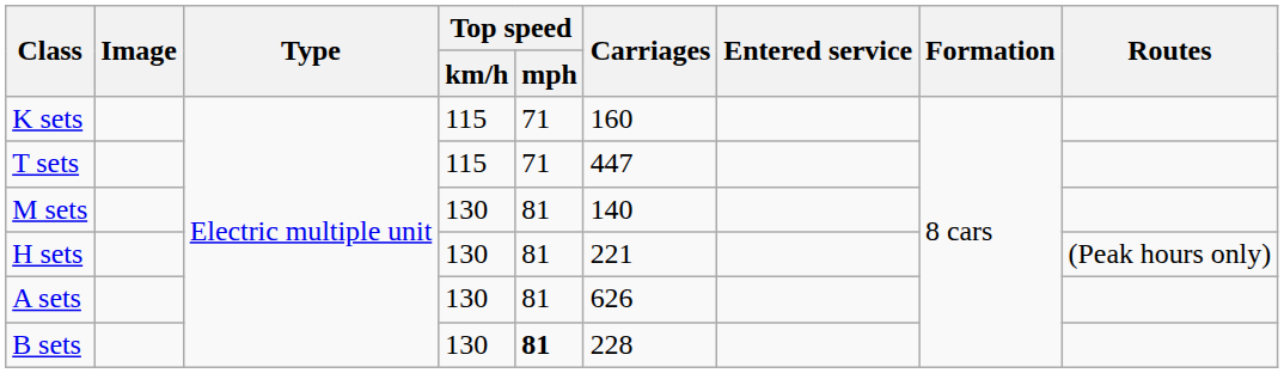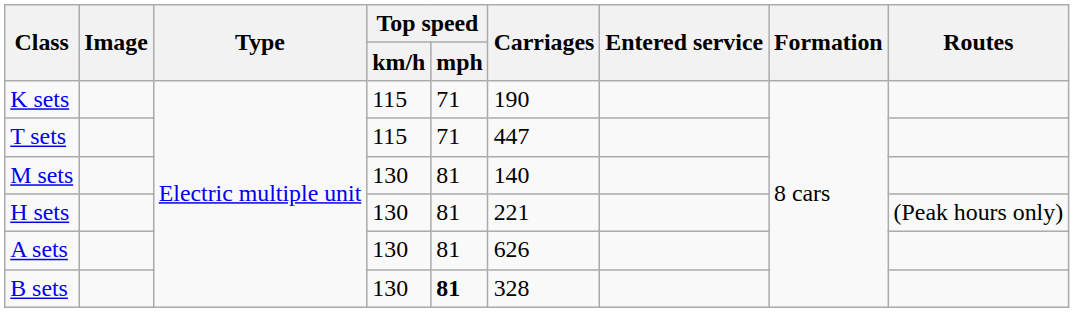 <table class="wikitable sortable">
 <tr>
 <th rowspan="2">Class</th>
 <th rowspan="2">Image</th>
 <th rowspan="2">Type</th>
 <th colspan="2">Top speed</th>
 <th rowspan="2">Carriages</th>
 <th rowspan="2">Entered service</th>
 <th rowspan="2">Formation</th>
 <th rowspan="2" class="unsortable">Routes</th>
 </tr>
 <tr>
 <th>km/h</th>
 <th>mph</th>
 </tr>
 <tr>
 <td><a href='#'>K sets</a></td>
 <td></td>
 <td rowspan="6"><a href='#'>Electric multiple unit</a></td>
 <td>115</td>
 <td>71</td>
-<td>160</td>
+<td>190</td>
 <td></td>
 <td rowspan="6">8 cars</td>
 <td></td>
 </tr>
 <tr>
 <td><a href='#'>T sets</a></td>
 <td></td>
 <td>115</td>
 <td>71</td>
 <td>447</td>
 <td></td>
 <td></td>
 </tr>
 <tr>
 <td><a href='#'>M sets</a></td>
 <td></td>
 <td>130</td>
 <td>81</td>
 <td>140</td>
 <td></td>
 <td></td>
 </tr>
 <tr>
 <td><a href='#'>H sets</a></td>
 <td></td>
 <td>130</td>
 <td>81</td>
 <td>221</td>
 <td></td>
 <td>(Peak hours only)<br></td>
 </tr>
 <tr>
 <td><a href='#'>A sets</a></td>
 <td></td>
 <td>130</td>
 <td>81</td>
 <td>626</td>
 <td></td>
 <td></td>
 </tr>
 <tr>
 <td><a href='#'>B sets</a></td>
 <td></td>
 <td>130</td>
 <td><strong>81</strong></td>
-<td>228</td>
+<td>328</td>
 <td></td>
 <td></td>
 </tr>
 </table>
